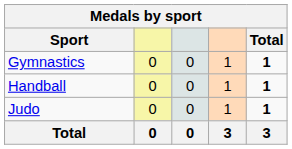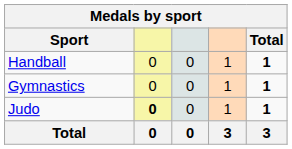 <table class="wikitable" style="font-size:90%; text-align:center;">
 <tr>
 <th colspan=5>Medals by sport</th>
 </tr>
 <tr>
 <th width=120>Sport</th>
 <th scope="col" width=30 style="background:#F7F6A8;"></th>
 <th scope="col" width=30 style="background:#DCE5E5;"></th>
 <th scope="col" width=30 style="background:#FFDAB9;"></th>
 <th width=30>Total</th>
 </tr>
 <tr>
+<td align=left><a href='#'>Handball</a></td>
+<td style="background:#F7F6A8;">0</td>
+<td style="background:#DCE5E5;">0</td>
+<td style="background:#FFDAB9;">1</td>
+<td><strong>1</strong></td>
+</tr>
+<tr>
 <td align=left><a href='#'>Gymnastics</a></td>
 <td style="background:#F7F6A8;">0</td>
 <td style="background:#DCE5E5;">0</td>
 <td style="background:#FFDAB9;">1</td>
 <td><strong>1</strong></td>
 </tr>
 <tr>
-<td align=left><a href='#'>Handball</a></td>
-<td style="background:#F7F6A8;">0</td>
-<td style="background:#DCE5E5;">0</td>
-<td style="background:#FFDAB9;">1</td>
-<td><strong>1</strong></td>
-</tr>
-<tr>
 <td align=left><a href='#'>Judo</a></td>
-<td style="background:#F7F6A8;">0</td>
+<td style="background:#F7F6A8;"><strong>0</strong></td>
 <td style="background:#DCE5E5;">0</td>
 <td style="background:#FFDAB9;">1</td>
 <td><strong>1</strong></td>
 </tr>
 <tr class="sortbottom">
 <th>Total</th>
 <th>0</th>
 <th>0</th>
 <th>3</th>
 <th>3</th>
 </tr>
 </table>
